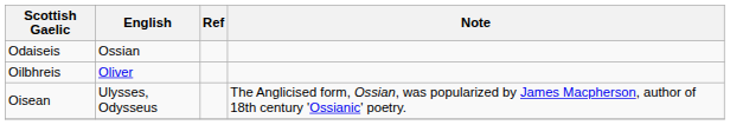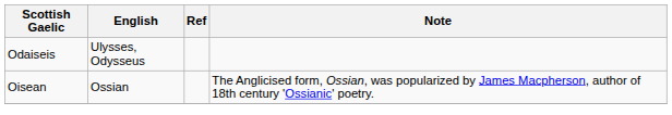 <table class="wikitable sortable">
 <tr>
 <th><strong>Scottish Gaelic</strong></th>
 <th><strong>English</strong></th>
 <th>Ref</th>
 <th><strong>Note</strong></th>
 </tr>
 <tr>
 <td>Odaiseis</td>
-<td>Ossian</td>
-<td></td>
-<td></td>
-</tr>
-<tr>
-<td>Oilbhreis</td>
-<td><a href='#'>Oliver</a></td>
+<td>Ulysses, Odysseus</td>
 <td></td>
 <td></td>
 </tr>
 <tr>
 <td>Oisean</td>
-<td>Ulysses, Odysseus</td>
+<td>Ossian</td>
 <td></td>
 <td>The Anglicised form, <em>Ossian</em>, was popularized by <a href='#'>James Macpherson</a>, author of 18th century '<a href='#'>Ossianic</a>' poetry.</td>
 </tr>
 <tr>
 </tr>
 </table>
